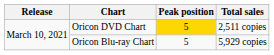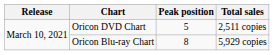 <table class="wikitable">
 <tr>
 <th>Release</th>
 <th>Chart</th>
 <th>Peak position</th>
 <th>Total sales</th>
 </tr>
 <tr>
 <td rowspan="2">March 10, 2021</td>
 <td>Oricon DVD Chart</td>
-<td align="center" style="background: gold;">5</td>
+<td align="center">5</td>
 <td>2,511 copies</td>
 </tr>
 <tr>
 <td>Oricon Blu-ray Chart</td>
-<td align="center">5</td>
+<td align="center">8</td>
 <td>5,929 copies</td>
 </tr>
 </table>
